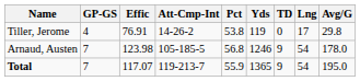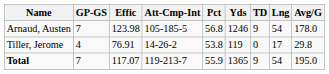 <table class="wikitable" style="white-space:nowrap;">
 <tr>
 <th>Name</th>
 <th>GP-GS</th>
 <th>Effic</th>
 <th>Att-Cmp-Int</th>
 <th>Pct</th>
 <th>Yds</th>
 <th>TD</th>
 <th>Lng</th>
 <th>Avg/G</th>
 </tr>
 <tr>
+<td>Arnaud, Austen</td>
+<td>7</td>
+<td>123.98</td>
+<td>105-185-5</td>
+<td>56.8</td>
+<td>1246</td>
+<td>9</td>
+<td>54</td>
+<td>178.0</td>
+</tr>
+<tr>
 <td>Tiller, Jerome</td>
 <td>4</td>
 <td>76.91</td>
 <td>14-26-2</td>
 <td>53.8</td>
 <td>119</td>
 <td>0</td>
 <td>17</td>
 <td>29.8</td>
-</tr>
-<tr>
-<td>Arnaud, Austen</td>
-<td>7</td>
-<td>123.98</td>
-<td>105-185-5</td>
-<td>56.8</td>
-<td>1246</td>
-<td>9</td>
-<td>54</td>
-<td>178.0</td>
 </tr>
 <tr>
 <td><strong>Total</strong></td>
 <td>7</td>
 <td>117.07</td>
 <td>119-213-7</td>
 <td>55.9</td>
 <td>1365</td>
 <td>9</td>
 <td>54</td>
 <td>195.0</td>
 </tr>
 </table>
